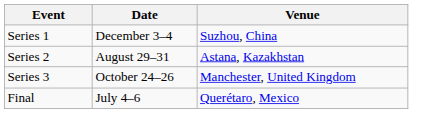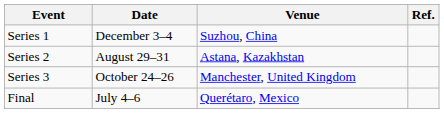 <table class=wikitable>
 <tr>
 <th width=100>Event</th>
 <th width=120>Date</th>
 <th width=250>Venue</th>
+<th width=30>Ref.</th>
 </tr>
 <tr>
 <td>Series 1</td>
 <td>December 3–4</td>
 <td> <a href='#'>Suzhou</a>, <a href='#'>China</a></td>
+<td></td>
 </tr>
 <tr>
 <td>Series 2</td>
 <td>August 29–31</td>
 <td> <a href='#'>Astana</a>, <a href='#'>Kazakhstan</a></td>
+<td></td>
 </tr>
 <tr>
 <td>Series 3</td>
 <td>October 24–26</td>
 <td> <a href='#'>Manchester</a>, <a href='#'>United Kingdom</a></td>
+<td></td>
 </tr>
 <tr>
 <td>Final</td>
 <td>July 4–6</td>
 <td> <a href='#'>Querétaro</a>, <a href='#'>Mexico</a></td>
+<td></td>
 </tr>
 </table>
